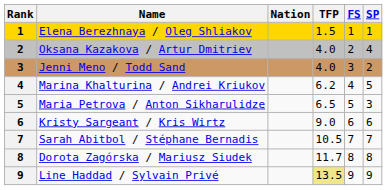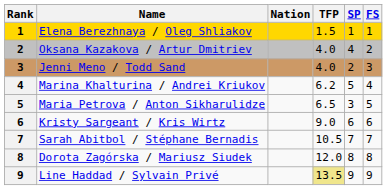 <table class="wikitable sortable">
 <tr>
 <th>Rank</th>
 <th>Name</th>
 <th>Nation</th>
 <th>TFP</th>
+<th><a href='#'>SP</a></th>
 <th><a href='#'>FS</a></th>
-<th><a href='#'>SP</a></th>
 </tr>
 <tr bgcolor="gold">
 <td align="center"><strong>1</strong></td>
 <td><a href='#'>Elena Berezhnaya</a> / <a href='#'>Oleg Shliakov</a></td>
 <td></td>
 <td>1.5</td>
 <td>1</td>
 <td>1</td>
 </tr>
 <tr bgcolor="silver">
 <td align="center"><strong>2</strong></td>
 <td><a href='#'>Oksana Kazakova</a> / <a href='#'>Artur Dmitriev</a></td>
 <td></td>
 <td>4.0</td>
+<td>4</td>
 <td>2</td>
-<td>4</td>
 </tr>
 <tr bgcolor="cc9966">
 <td align="center"><strong>3</strong></td>
 <td><a href='#'>Jenni Meno</a> / <a href='#'>Todd Sand</a></td>
 <td></td>
 <td>4.0</td>
+<td>2</td>
 <td>3</td>
-<td>2</td>
 </tr>
 <tr>
 <th>4</th>
 <td><a href='#'>Marina Khalturina</a> / <a href='#'>Andrei Kriukov</a></td>
 <td></td>
 <td>6.2</td>
+<td>5</td>
 <td>4</td>
-<td>5</td>
 </tr>
 <tr>
 <th>5</th>
 <td><a href='#'>Maria Petrova</a> / <a href='#'>Anton Sikharulidze</a></td>
 <td></td>
 <td>6.5</td>
+<td>3</td>
 <td>5</td>
-<td>3</td>
 </tr>
 <tr>
 <th>6</th>
 <td><a href='#'>Kristy Sargeant</a> / <a href='#'>Kris Wirtz</a></td>
 <td></td>
 <td>9.0</td>
 <td>6</td>
 <td>6</td>
 </tr>
 <tr>
 <th>7</th>
 <td><a href='#'>Sarah Abitbol</a> / <a href='#'>Stéphane Bernadis</a></td>
 <td></td>
 <td>10.5</td>
 <td>7</td>
 <td>7</td>
 </tr>
 <tr>
 <th>8</th>
 <td><a href='#'>Dorota Zagórska</a> / <a href='#'>Mariusz Siudek</a></td>
 <td></td>
-<td>11.7</td>
+<td>12.0</td>
 <td>8</td>
 <td>8</td>
 </tr>
 <tr>
 <th>9</th>
 <td><a href='#'>Line Haddad</a> / <a href='#'>Sylvain Privé</a></td>
 <td></td>
 <td style="background: khaki;">13.5</td>
 <td>9</td>
 <td>9</td>
 </tr>
 </table>
